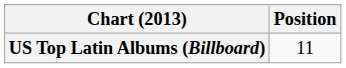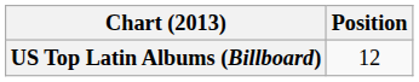 <table class="wikitable plainrowheaders">
 <tr>
 <th scope="col">Chart (2013)</th>
 <th scope="col">Position</th>
 </tr>
 <tr>
 <th scope="row">US Top Latin Albums (<em>Billboard</em>)</th>
-<td style="text-align:center;">11</td>
+<td style="text-align:center;">12</td>
 </tr>
 </table>
